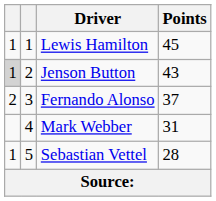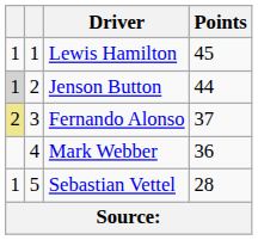 <table class="wikitable" style="font-size: 85%;">
 <tr>
 <th></th>
 <th></th>
 <th>Driver</th>
 <th>Points</th>
 </tr>
 <tr>
 <td align="left"> 1</td>
 <td align="center">1</td>
 <td> <a href='#'>Lewis Hamilton</a></td>
 <td align="left">45</td>
 </tr>
 <tr>
 <td align="left" style="background: lightgrey;"> 1</td>
 <td align="center">2</td>
 <td> <a href='#'>Jenson Button</a></td>
-<td align="left">43</td>
+<td align="left">44</td>
 </tr>
 <tr>
-<td align="left"> 2</td>
+<td align="left" style="background: khaki;"> 2</td>
 <td align="center">3</td>
 <td> <a href='#'>Fernando Alonso</a></td>
 <td align="left">37</td>
 </tr>
 <tr>
 <td align="left"></td>
 <td align="center">4</td>
 <td> <a href='#'>Mark Webber</a></td>
-<td align="left">31</td>
+<td align="left">36</td>
 </tr>
 <tr>
 <td align="left"> 1</td>
 <td align="center">5</td>
 <td> <a href='#'>Sebastian Vettel</a></td>
 <td align="left">28</td>
 </tr>
 <tr>
 <th colspan=4>Source: </th>
 </tr>
 </table>
